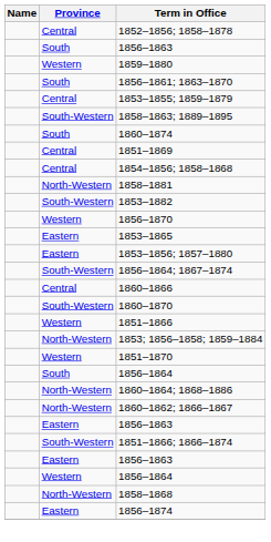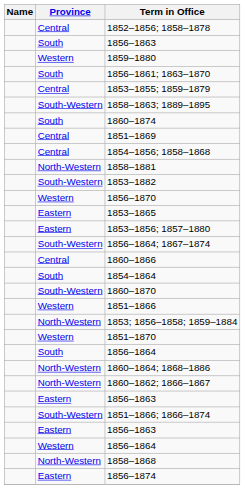 <table class="wikitable sortable">
 <tr>
 <th>Name</th>
 <th><a href='#'>Province</a></th>
 <th>Term in Office</th>
 </tr>
 <tr>
 <td></td>
 <td><a href='#'>Central</a></td>
 <td>1852–1856; 1858–1878</td>
 </tr>
 <tr>
 <td></td>
 <td><a href='#'>South</a></td>
 <td>1856–1863</td>
 </tr>
 <tr>
 <td></td>
 <td><a href='#'>Western</a></td>
 <td>1859–1880</td>
 </tr>
 <tr>
 <td> </td>
 <td><a href='#'>South</a></td>
 <td>1856–1861; 1863–1870</td>
 </tr>
 <tr>
 <td></td>
 <td><a href='#'>Central</a></td>
 <td>1853–1855; 1859–1879</td>
 </tr>
 <tr>
 <td></td>
 <td><a href='#'>South-Western</a></td>
 <td>1858–1863; 1889–1895</td>
 </tr>
 <tr>
 <td></td>
 <td><a href='#'>South</a></td>
 <td>1860–1874</td>
 </tr>
 <tr>
 <td></td>
 <td><a href='#'>Central</a></td>
 <td>1851–1869</td>
 </tr>
 <tr>
 <td></td>
 <td><a href='#'>Central</a></td>
 <td>1854–1856; 1858–1868</td>
 </tr>
 <tr>
 <td></td>
 <td><a href='#'>North-Western</a></td>
 <td>1858–1881</td>
 </tr>
 <tr>
 <td></td>
 <td><a href='#'>South-Western</a></td>
 <td>1853–1882</td>
 </tr>
 <tr>
 <td></td>
 <td><a href='#'>Western</a></td>
 <td>1856–1870</td>
 </tr>
 <tr>
 <td></td>
 <td><a href='#'>Eastern</a></td>
 <td>1853–1865</td>
 </tr>
 <tr>
 <td></td>
 <td><a href='#'>Eastern</a></td>
 <td>1853–1856; 1857–1880</td>
 </tr>
 <tr>
 <td></td>
 <td><a href='#'>South-Western</a></td>
 <td>1856–1864; 1867–1874</td>
 </tr>
 <tr>
 <td></td>
 <td><a href='#'>Central</a></td>
 <td>1860–1866</td>
 </tr>
 <tr>
 <td></td>
+<td><a href='#'>South</a></td>
+<td>1854–1864</td>
+</tr>
+<tr>
+<td></td>
 <td><a href='#'>South-Western</a></td>
 <td>1860–1870</td>
 </tr>
 <tr>
 <td></td>
 <td><a href='#'>Western</a></td>
 <td>1851–1866</td>
 </tr>
 <tr>
 <td></td>
 <td><a href='#'>North-Western</a></td>
 <td>1853; 1856–1858; 1859–1884</td>
 </tr>
 <tr>
 <td></td>
 <td><a href='#'>Western</a></td>
 <td>1851–1870</td>
 </tr>
 <tr>
 <td></td>
 <td><a href='#'>South</a></td>
 <td>1856–1864</td>
 </tr>
 <tr>
 <td></td>
 <td><a href='#'>North-Western</a></td>
 <td>1860–1864; 1868–1886</td>
 </tr>
 <tr>
 <td></td>
 <td><a href='#'>North-Western</a></td>
 <td>1860–1862; 1866–1867</td>
 </tr>
 <tr>
 <td></td>
 <td><a href='#'>Eastern</a></td>
 <td>1856–1863</td>
 </tr>
 <tr>
 <td></td>
 <td><a href='#'>South-Western</a></td>
 <td>1851–1866; 1866–1874</td>
 </tr>
 <tr>
 <td></td>
 <td><a href='#'>Eastern</a></td>
 <td>1856–1863</td>
 </tr>
 <tr>
 <td></td>
 <td><a href='#'>Western</a></td>
 <td>1856–1864</td>
 </tr>
 <tr>
 <td></td>
 <td><a href='#'>North-Western</a></td>
 <td>1858–1868</td>
 </tr>
 <tr>
 <td></td>
 <td><a href='#'>Eastern</a></td>
 <td>1856–1874</td>
 </tr>
 <tr>
 </tr>
 </table>
